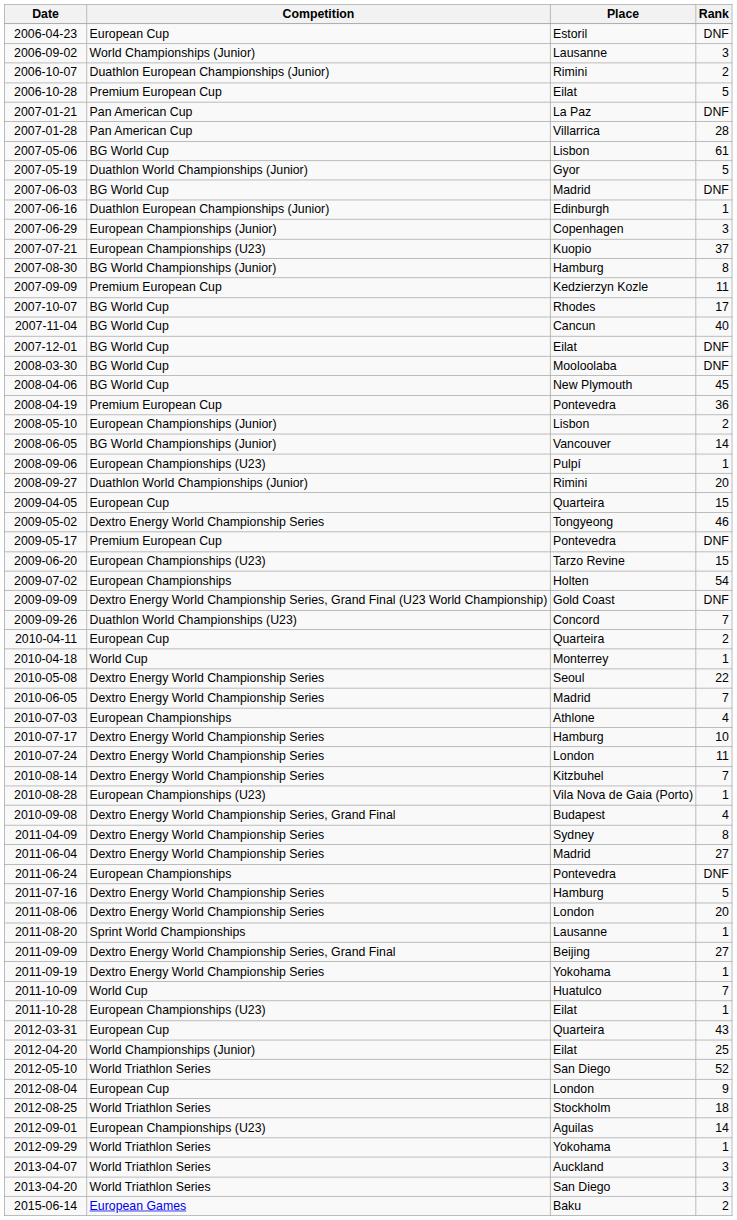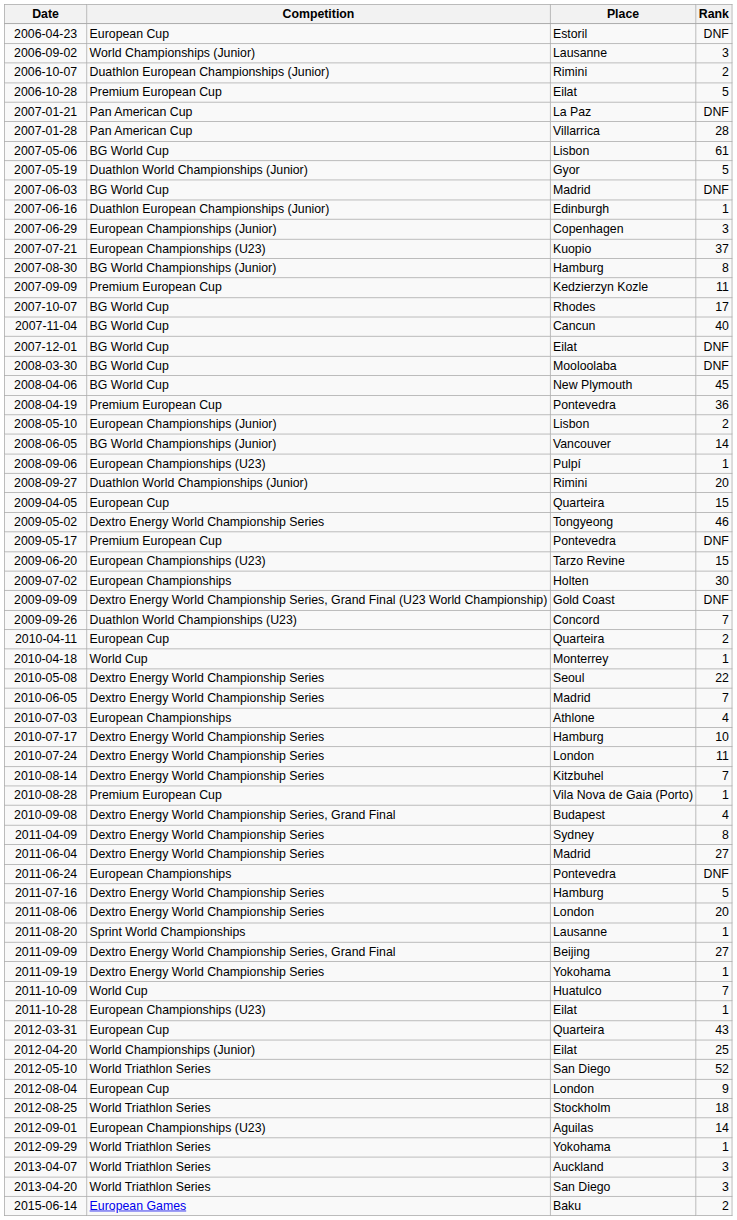 <table class="wikitable sortable">
 <tr>
 <th>Date</th>
 <th>Competition</th>
 <th>Place</th>
 <th>Rank</th>
 </tr>
 <tr>
 </tr>
 <tr>
 <td style="text-align:right">  2006-04-23  </td>
 <td>European Cup</td>
 <td>Estoril</td>
 <td style="text-align:right">DNF</td>
 </tr>
 <tr>
 <td style="text-align:right">  2006-09-02  </td>
 <td>World Championships (Junior)</td>
 <td>Lausanne</td>
 <td style="text-align:right">3</td>
 </tr>
 <tr>
 <td style="text-align:right">  2006-10-07  </td>
 <td>Duathlon European Championships (Junior)</td>
 <td>Rimini</td>
 <td style="text-align:right">2</td>
 </tr>
 <tr>
 <td style="text-align:right">  2006-10-28  </td>
 <td>Premium European Cup</td>
 <td>Eilat</td>
 <td style="text-align:right">5</td>
 </tr>
 <tr>
 <td style="text-align:right">  2007-01-21  </td>
 <td>Pan American Cup</td>
 <td>La Paz</td>
 <td style="text-align:right">DNF</td>
 </tr>
 <tr>
 <td style="text-align:right">  2007-01-28  </td>
 <td>Pan American Cup</td>
 <td>Villarrica</td>
 <td style="text-align:right">28</td>
 </tr>
 <tr>
 <td style="text-align:right">  2007-05-06  </td>
 <td>BG World Cup</td>
 <td>Lisbon</td>
 <td style="text-align:right">61</td>
 </tr>
 <tr>
 <td style="text-align:right">  2007-05-19  </td>
 <td>Duathlon World Championships (Junior)</td>
 <td>Gyor</td>
 <td style="text-align:right">5</td>
 </tr>
 <tr>
 <td style="text-align:right">  2007-06-03  </td>
 <td>BG World Cup</td>
 <td>Madrid</td>
 <td style="text-align:right">DNF</td>
 </tr>
 <tr>
 <td style="text-align:right">  2007-06-16  </td>
 <td>Duathlon European Championships (Junior)</td>
 <td>Edinburgh</td>
 <td style="text-align:right">1</td>
 </tr>
 <tr>
 <td style="text-align:right">  2007-06-29  </td>
 <td>European Championships (Junior)</td>
 <td>Copenhagen</td>
 <td style="text-align:right">3</td>
 </tr>
 <tr>
 <td style="text-align:right">  2007-07-21  </td>
 <td>European Championships (U23)</td>
 <td>Kuopio</td>
 <td style="text-align:right">37</td>
 </tr>
 <tr>
 <td style="text-align:right">  2007-08-30  </td>
 <td>BG World Championships (Junior)</td>
 <td>Hamburg</td>
 <td style="text-align:right">8</td>
 </tr>
 <tr>
 <td style="text-align:right">  2007-09-09  </td>
 <td>Premium European Cup</td>
 <td>Kedzierzyn Kozle</td>
 <td style="text-align:right">11</td>
 </tr>
 <tr>
 <td style="text-align:right">  2007-10-07  </td>
 <td>BG World Cup</td>
 <td>Rhodes</td>
 <td style="text-align:right">17</td>
 </tr>
 <tr>
 <td style="text-align:right">  2007-11-04  </td>
 <td>BG World Cup</td>
 <td>Cancun</td>
 <td style="text-align:right">40</td>
 </tr>
 <tr>
 <td style="text-align:right">  2007-12-01  </td>
 <td>BG World Cup</td>
 <td>Eilat</td>
 <td style="text-align:right">DNF</td>
 </tr>
 <tr>
 <td style="text-align:right">  2008-03-30  </td>
 <td>BG World Cup</td>
 <td>Mooloolaba</td>
 <td style="text-align:right">DNF</td>
 </tr>
 <tr>
 <td style="text-align:right">  2008-04-06  </td>
 <td>BG World Cup</td>
 <td>New Plymouth</td>
 <td style="text-align:right">45</td>
 </tr>
 <tr>
 <td style="text-align:right">  2008-04-19  </td>
 <td>Premium European Cup</td>
 <td>Pontevedra</td>
 <td style="text-align:right">36</td>
 </tr>
 <tr>
 <td style="text-align:right">  2008-05-10  </td>
 <td>European Championships (Junior)</td>
 <td>Lisbon</td>
 <td style="text-align:right">2</td>
 </tr>
 <tr>
 <td style="text-align:right">  2008-06-05  </td>
 <td>BG World Championships (Junior)</td>
 <td>Vancouver</td>
 <td style="text-align:right">14</td>
 </tr>
 <tr>
 <td style="text-align:right">  2008-09-06  </td>
 <td>European Championships (U23)</td>
 <td>Pulpí</td>
 <td style="text-align:right">1</td>
 </tr>
 <tr>
 <td style="text-align:right">  2008-09-27  </td>
 <td>Duathlon World Championships (Junior)</td>
 <td>Rimini</td>
 <td style="text-align:right">20</td>
 </tr>
 <tr>
 <td style="text-align:right">  2009-04-05  </td>
 <td>European Cup</td>
 <td>Quarteira</td>
 <td style="text-align:right">15</td>
 </tr>
 <tr>
 <td style="text-align:right">  2009-05-02  </td>
 <td>Dextro Energy World Championship Series</td>
 <td>Tongyeong</td>
 <td style="text-align:right">46</td>
 </tr>
 <tr>
 <td style="text-align:right">  2009-05-17  </td>
 <td>Premium European Cup</td>
 <td>Pontevedra</td>
 <td style="text-align:right">DNF</td>
 </tr>
 <tr>
 <td style="text-align:right">  2009-06-20  </td>
 <td>European Championships (U23)</td>
 <td>Tarzo Revine</td>
 <td style="text-align:right">15</td>
 </tr>
 <tr>
 <td style="text-align:right">  2009-07-02  </td>
 <td>European Championships</td>
 <td>Holten</td>
-<td style="text-align:right">54</td>
+<td style="text-align:right">30</td>
 </tr>
 <tr>
 <td style="text-align:right">  2009-09-09  </td>
 <td>Dextro Energy World Championship Series, Grand Final (U23 World Championship)</td>
 <td>Gold Coast</td>
 <td style="text-align:right">DNF</td>
 </tr>
 <tr>
 <td style="text-align:right">  2009-09-26  </td>
 <td>Duathlon World Championships (U23)</td>
 <td>Concord</td>
 <td style="text-align:right">7</td>
 </tr>
 <tr>
 <td style="text-align:right">  2010-04-11  </td>
 <td>European Cup</td>
 <td>Quarteira</td>
 <td style="text-align:right">2</td>
 </tr>
 <tr>
 <td style="text-align:right">  2010-04-18  </td>
 <td>World Cup</td>
 <td>Monterrey</td>
 <td style="text-align:right">1</td>
 </tr>
 <tr>
 <td style="text-align:right">  2010-05-08  </td>
 <td>Dextro Energy World Championship Series</td>
 <td>Seoul</td>
 <td style="text-align:right">22</td>
 </tr>
 <tr>
 <td style="text-align:right">  2010-06-05  </td>
 <td>Dextro Energy World Championship Series</td>
 <td>Madrid</td>
 <td style="text-align:right">7</td>
 </tr>
 <tr>
 <td style="text-align:right">  2010-07-03  </td>
 <td>European Championships</td>
 <td>Athlone</td>
 <td style="text-align:right">4</td>
 </tr>
 <tr>
 <td style="text-align:right">  2010-07-17  </td>
 <td>Dextro Energy World Championship Series</td>
 <td>Hamburg</td>
 <td style="text-align:right">10</td>
 </tr>
 <tr>
 <td style="text-align:right">  2010-07-24  </td>
 <td>Dextro Energy World Championship Series</td>
 <td>London</td>
 <td style="text-align:right">11</td>
 </tr>
 <tr>
 <td style="text-align:right">  2010-08-14  </td>
 <td>Dextro Energy World Championship Series</td>
 <td>Kitzbuhel</td>
 <td style="text-align:right">7</td>
 </tr>
 <tr>
 <td style="text-align:right">  2010-08-28  </td>
-<td>European Championships (U23)</td>
+<td>Premium European Cup</td>
 <td>Vila Nova de Gaia (Porto)</td>
 <td style="text-align:right">1</td>
 </tr>
 <tr>
 <td style="text-align:right">  2010-09-08  </td>
 <td>Dextro Energy World Championship Series, Grand Final</td>
 <td>Budapest</td>
 <td style="text-align:right">4</td>
 </tr>
 <tr>
 <td style="text-align:right">  2011-04-09  </td>
 <td>Dextro Energy World Championship Series</td>
 <td>Sydney</td>
 <td style="text-align:right">8</td>
 </tr>
 <tr>
 <td style="text-align:right">  2011-06-04  </td>
 <td>Dextro Energy World Championship Series</td>
 <td>Madrid</td>
 <td style="text-align:right">27</td>
 </tr>
 <tr>
 <td style="text-align:right">  2011-06-24  </td>
 <td>European Championships</td>
 <td>Pontevedra</td>
 <td style="text-align:right">DNF</td>
 </tr>
 <tr>
 <td style="text-align:right">  2011-07-16  </td>
 <td>Dextro Energy World Championship Series</td>
 <td>Hamburg</td>
 <td style="text-align:right">5</td>
 </tr>
 <tr>
 <td style="text-align:right">  2011-08-06  </td>
 <td>Dextro Energy World Championship Series</td>
 <td>London</td>
 <td style="text-align:right">20</td>
 </tr>
 <tr>
 <td style="text-align:right">  2011-08-20  </td>
 <td>Sprint World Championships</td>
 <td>Lausanne</td>
 <td style="text-align:right">1</td>
 </tr>
 <tr>
 <td style="text-align:right">  2011-09-09  </td>
 <td>Dextro Energy World Championship Series, Grand Final</td>
 <td>Beijing</td>
 <td style="text-align:right">27</td>
 </tr>
 <tr>
 <td style="text-align:right">  2011-09-19  </td>
 <td>Dextro Energy World Championship Series</td>
 <td>Yokohama</td>
 <td style="text-align:right">1</td>
 </tr>
 <tr>
 <td style="text-align:right">  2011-10-09  </td>
 <td>World Cup</td>
 <td>Huatulco</td>
 <td style="text-align:right">7</td>
 </tr>
 <tr>
 <td style="text-align:right">  2011-10-28  </td>
 <td>European Championships (U23)</td>
 <td>Eilat</td>
 <td style="text-align:right">1</td>
 </tr>
 <tr>
 <td style="text-align:right">  2012-03-31  </td>
 <td>European Cup</td>
 <td>Quarteira</td>
 <td style="text-align:right">43</td>
 </tr>
 <tr>
 <td style="text-align:right">  2012-04-20  </td>
 <td>World Championships (Junior)</td>
 <td>Eilat</td>
 <td style="text-align:right">25</td>
 </tr>
 <tr>
 <td style="text-align:right">  2012-05-10  </td>
 <td>World Triathlon Series</td>
 <td>San Diego</td>
 <td style="text-align:right">52</td>
 </tr>
 <tr>
 <td style="text-align:right">  2012-08-04  </td>
 <td>European Cup</td>
 <td>London</td>
 <td style="text-align:right">9</td>
 </tr>
 <tr>
 <td style="text-align:right">  2012-08-25  </td>
 <td>World Triathlon Series</td>
 <td>Stockholm</td>
 <td style="text-align:right">18</td>
 </tr>
 <tr>
 <td style="text-align:right">  2012-09-01  </td>
 <td>European Championships (U23)</td>
 <td>Aguilas</td>
 <td style="text-align:right">14</td>
 </tr>
 <tr>
 <td style="text-align:right">  2012-09-29  </td>
 <td>World Triathlon Series</td>
 <td>Yokohama</td>
 <td style="text-align:right">1</td>
 </tr>
 <tr>
 <td style="text-align:right">  2013-04-07  </td>
 <td>World Triathlon Series</td>
 <td>Auckland</td>
 <td style="text-align:right">3</td>
 </tr>
 <tr>
 <td style="text-align:right">  2013-04-20  </td>
 <td>World Triathlon Series</td>
 <td>San Diego</td>
 <td style="text-align:right">3</td>
 </tr>
 <tr>
 <td style="text-align:right">  2015-06-14  </td>
 <td><a href='#'>European Games</a></td>
 <td>Baku</td>
 <td style="text-align:right">2</td>
 </tr>
 </table>
